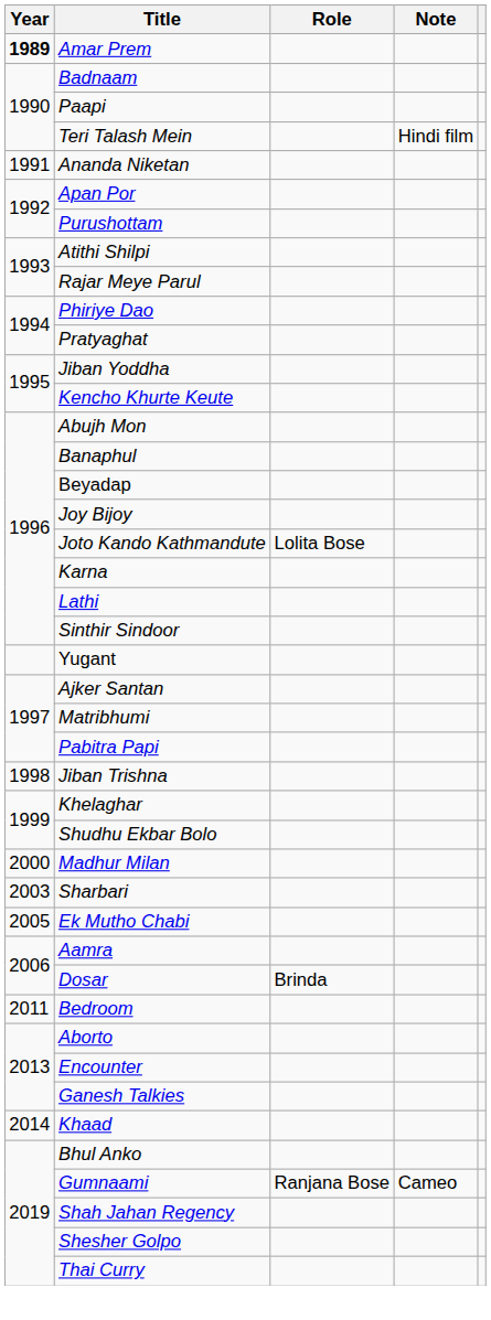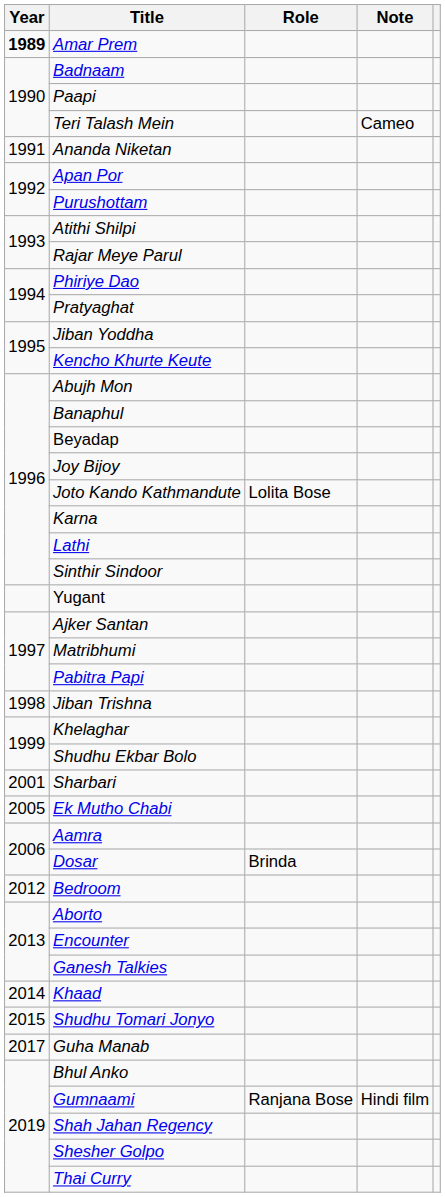 <table class="wikitable">
 <tr>
 <th>Year</th>
 <th>Title</th>
 <th>Role</th>
 <th>Note</th>
 <th></th>
 </tr>
 <tr>
 <td><strong>1989</strong></td>
 <td><em><a href='#'>Amar Prem</a></em></td>
 <td></td>
 <td></td>
 <td></td>
 </tr>
 <tr>
 <td rowspan="3">1990</td>
 <td><em><a href='#'>Badnaam</a></em></td>
 <td></td>
 <td></td>
 <td></td>
 </tr>
 <tr>
 <td><em>Paapi</em></td>
 <td></td>
 <td></td>
 <td></td>
 </tr>
 <tr>
 <td><em>Teri Talash Mein</em></td>
 <td></td>
-<td>Hindi film</td>
+<td>Cameo</td>
 <td></td>
 </tr>
 <tr>
 <td>1991</td>
 <td><em>Ananda Niketan</em></td>
 <td></td>
 <td></td>
 <td></td>
 </tr>
 <tr>
 <td rowspan="2">1992</td>
 <td><em><a href='#'>Apan Por</a></em></td>
 <td></td>
 <td></td>
 <td></td>
 </tr>
 <tr>
 <td><em><a href='#'>Purushottam</a></em></td>
 <td></td>
 <td></td>
 <td></td>
 </tr>
 <tr>
 <td rowspan="2">1993</td>
 <td><em>Atithi Shilpi</em></td>
 <td></td>
 <td></td>
 <td></td>
 </tr>
 <tr>
 <td><em>Rajar Meye Parul</em></td>
 <td></td>
 <td></td>
 <td></td>
 </tr>
 <tr>
 <td rowspan="2">1994</td>
 <td><em><a href='#'>Phiriye Dao</a></em></td>
 <td></td>
 <td></td>
 <td></td>
 </tr>
 <tr>
 <td><em>Pratyaghat</em></td>
 <td></td>
 <td></td>
 <td></td>
 </tr>
 <tr>
 <td rowspan="2">1995</td>
 <td><em>Jiban Yoddha</em></td>
 <td></td>
 <td></td>
 <td></td>
 </tr>
 <tr>
 <td><em><a href='#'>Kencho Khurte Keute</a></em></td>
 <td></td>
 <td></td>
 <td></td>
 </tr>
 <tr>
 <td rowspan="8">1996</td>
 <td><em>Abujh Mon</em></td>
 <td></td>
 <td></td>
 <td></td>
 </tr>
 <tr>
 <td><em>Banaphul</em></td>
 <td></td>
 <td></td>
 <td></td>
 </tr>
 <tr>
 <td>Beyadap</td>
 <td></td>
 <td></td>
 <td></td>
 </tr>
 <tr>
 <td><em>Joy Bijoy</em></td>
 <td></td>
 <td></td>
 <td></td>
 </tr>
 <tr>
 <td><em>Joto Kando Kathmandute</em></td>
 <td>Lolita Bose</td>
 <td></td>
 <td></td>
 </tr>
 <tr>
 <td><em>Karna</em></td>
 <td></td>
 <td></td>
 <td></td>
 </tr>
 <tr>
 <td><em><a href='#'>Lathi</a></em></td>
 <td></td>
 <td></td>
 <td></td>
 </tr>
 <tr>
 <td><em>Sinthir Sindoor</em></td>
 <td></td>
 <td></td>
 <td></td>
 </tr>
 <tr>
 <td></td>
 <td>Yugant</td>
 <td></td>
 <td></td>
 </tr>
 <tr>
 <td rowspan="3">1997</td>
 <td><em>Ajker Santan</em></td>
 <td></td>
 <td></td>
 <td></td>
 </tr>
 <tr>
 <td><em>Matribhumi</em></td>
 <td></td>
 <td></td>
 <td></td>
 </tr>
 <tr>
 <td><em><a href='#'>Pabitra Papi</a></em></td>
 <td></td>
 <td></td>
 <td></td>
 </tr>
 <tr>
 <td>1998</td>
 <td><em>Jiban Trishna</em></td>
 <td></td>
 <td></td>
 <td></td>
 </tr>
 <tr>
 <td rowspan="2">1999</td>
 <td><em>Khelaghar</em></td>
 <td></td>
 <td></td>
 <td></td>
 </tr>
 <tr>
 <td><em>Shudhu Ekbar Bolo</em></td>
 <td></td>
 <td></td>
 <td></td>
 </tr>
 <tr>
-<td>2000</td>
-<td><em><a href='#'>Madhur Milan</a></em></td>
-<td></td>
-<td></td>
-<td></td>
-</tr>
-<tr>
-<td>2003</td>
+<td>2001</td>
 <td><em>Sharbari</em></td>
 <td></td>
 <td></td>
 <td></td>
 </tr>
 <tr>
 <td>2005</td>
 <td><em><a href='#'>Ek Mutho Chabi</a></em></td>
 <td></td>
 <td></td>
 <td></td>
 </tr>
 <tr>
 <td rowspan="2">2006</td>
 <td><em><a href='#'>Aamra</a></em></td>
 <td></td>
 <td></td>
 <td></td>
 </tr>
 <tr>
 <td><em><a href='#'>Dosar</a></em></td>
 <td>Brinda</td>
 <td></td>
 <td></td>
 </tr>
 <tr>
-<td>2011</td>
+<td>2012</td>
 <td><em><a href='#'>Bedroom</a></em></td>
 <td></td>
 <td></td>
 <td></td>
 </tr>
 <tr>
 <td rowspan="3">2013</td>
 <td><em><a href='#'>Aborto</a></em></td>
 <td></td>
 <td></td>
 <td></td>
 </tr>
 <tr>
 <td><em><a href='#'>Encounter</a></em></td>
 <td></td>
 <td></td>
 <td></td>
 </tr>
 <tr>
 <td><em><a href='#'>Ganesh Talkies</a></em></td>
 <td></td>
 <td></td>
 <td></td>
 </tr>
 <tr>
 <td>2014</td>
 <td><em><a href='#'>Khaad</a></em></td>
 <td></td>
 <td></td>
 <td></td>
 </tr>
 <tr>
+<td>2015</td>
+<td><em><a href='#'>Shudhu Tomari Jonyo</a></em></td>
+<td></td>
+<td></td>
+<td></td>
+</tr>
+<tr>
+<td>2017</td>
+<td><em>Guha Manab</em></td>
+<td></td>
+<td></td>
+<td></td>
+</tr>
+<tr>
 <td rowspan="5">2019</td>
 <td><em>Bhul Anko</em></td>
 <td></td>
 <td></td>
 <td></td>
 </tr>
 <tr>
 <td><em><a href='#'>Gumnaami</a></em></td>
 <td>Ranjana Bose</td>
-<td>Cameo</td>
+<td>Hindi film</td>
 <td></td>
 </tr>
 <tr>
 <td><em><a href='#'>Shah Jahan Regency</a></em></td>
 <td></td>
 <td></td>
 <td></td>
 </tr>
 <tr>
 <td><em><a href='#'>Shesher Golpo</a></em></td>
 <td></td>
 <td></td>
 <td></td>
 </tr>
 <tr>
 <td><em><a href='#'>Thai Curry</a></em></td>
 <td></td>
 <td></td>
 <td></td>
 </tr>
 </table>
